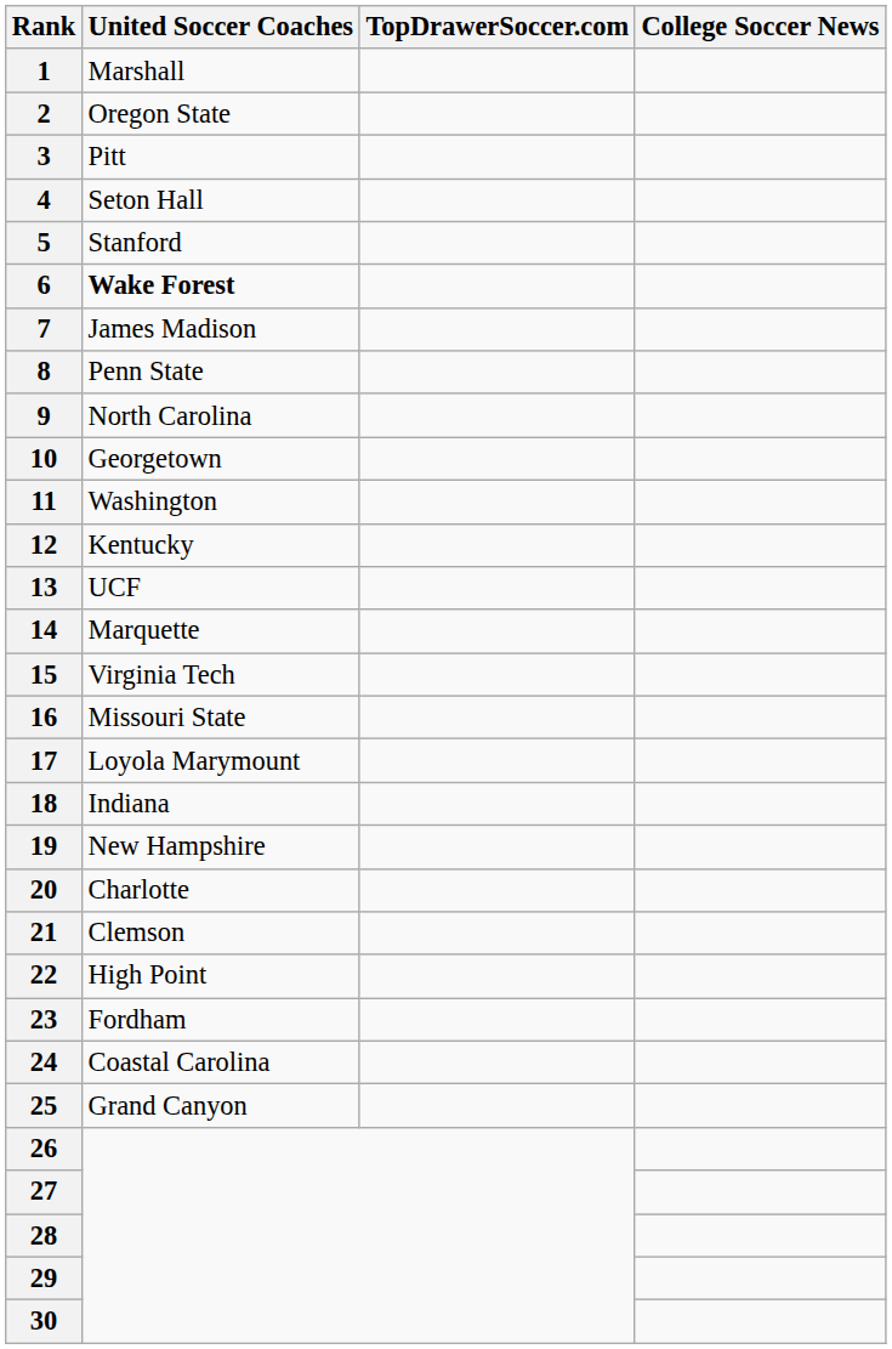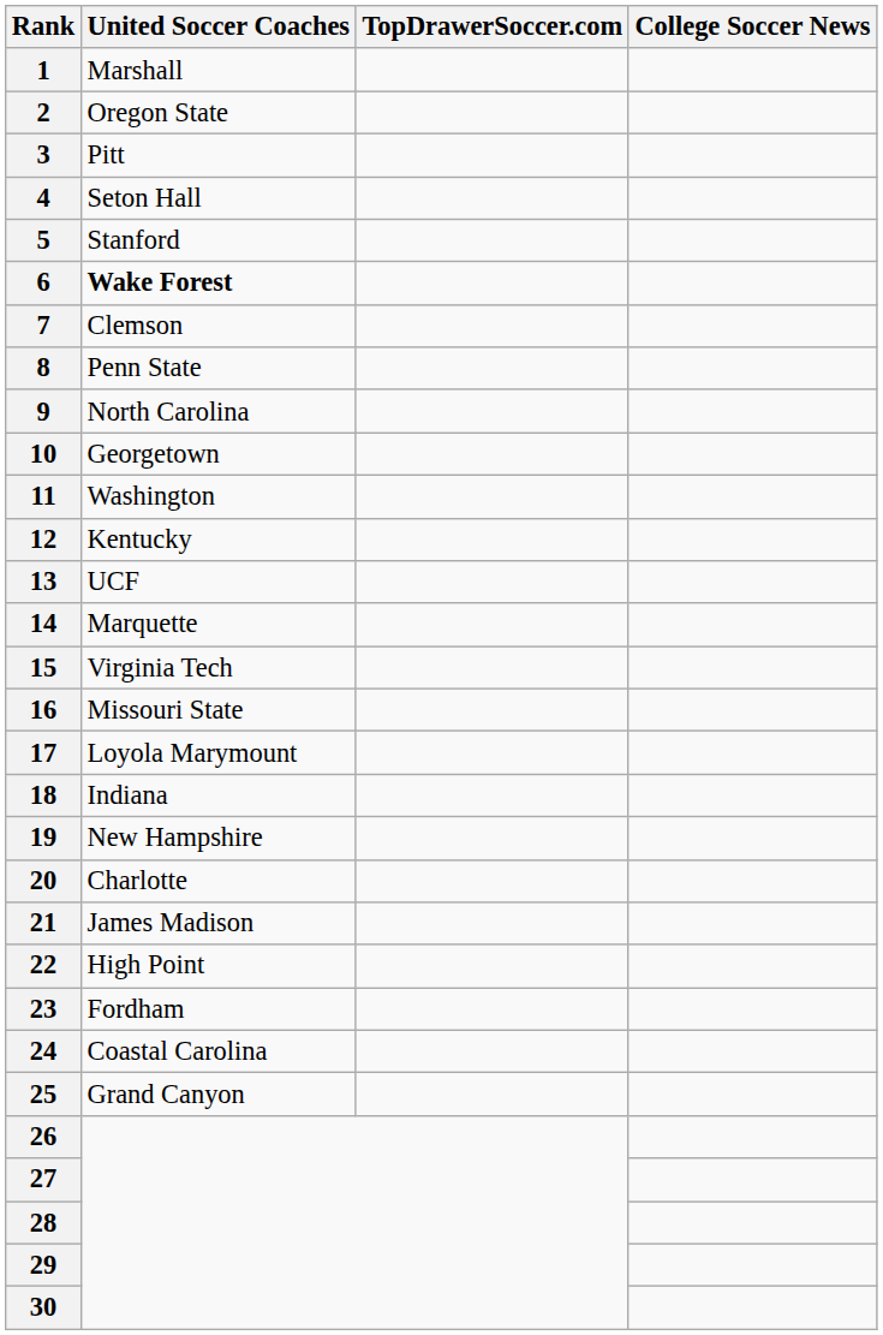 <table class="wikitable">
 <tr>
 <th>Rank</th>
 <th>United Soccer Coaches</th>
 <th>TopDrawerSoccer.com</th>
 <th>College Soccer News</th>
 </tr>
 <tr>
 <th>1</th>
 <td>Marshall</td>
 <td></td>
 <td></td>
 </tr>
 <tr>
 <th>2</th>
 <td>Oregon State</td>
 <td></td>
 <td></td>
 </tr>
 <tr>
 <th>3</th>
 <td>Pitt</td>
 <td></td>
 <td></td>
 </tr>
 <tr>
 <th>4</th>
 <td>Seton Hall</td>
 <td></td>
 <td></td>
 </tr>
 <tr>
 <th>5</th>
 <td>Stanford</td>
 <td></td>
 <td></td>
 </tr>
 <tr>
 <th>6</th>
 <td><strong>Wake Forest</strong></td>
 <td></td>
 <td></td>
 </tr>
 <tr>
 <th>7</th>
-<td>James Madison</td>
+<td>Clemson</td>
 <td></td>
 <td></td>
 </tr>
 <tr>
 <th>8</th>
 <td>Penn State</td>
 <td></td>
 <td></td>
 </tr>
 <tr>
 <th>9</th>
 <td>North Carolina</td>
 <td></td>
 <td></td>
 </tr>
 <tr>
 <th>10</th>
 <td>Georgetown</td>
 <td></td>
 <td></td>
 </tr>
 <tr>
 <th>11</th>
 <td>Washington</td>
 <td></td>
 <td></td>
 </tr>
 <tr>
 <th>12</th>
 <td>Kentucky</td>
 <td></td>
 <td></td>
 </tr>
 <tr>
 <th>13</th>
 <td>UCF</td>
 <td></td>
 <td></td>
 </tr>
 <tr>
 <th>14</th>
 <td>Marquette</td>
 <td></td>
 <td></td>
 </tr>
 <tr>
 <th>15</th>
 <td>Virginia Tech</td>
 <td></td>
 <td></td>
 </tr>
 <tr>
 <th>16</th>
 <td>Missouri State</td>
 <td></td>
 <td></td>
 </tr>
 <tr>
 <th>17</th>
 <td>Loyola Marymount</td>
 <td></td>
 <td></td>
 </tr>
 <tr>
 <th>18</th>
 <td>Indiana</td>
 <td></td>
 <td></td>
 </tr>
 <tr>
 <th>19</th>
 <td>New Hampshire</td>
 <td></td>
 <td></td>
 </tr>
 <tr>
 <th>20</th>
 <td>Charlotte</td>
 <td></td>
 <td></td>
 </tr>
 <tr>
 <th>21</th>
-<td>Clemson</td>
+<td>James Madison</td>
 <td></td>
 <td></td>
 </tr>
 <tr>
 <th>22</th>
 <td>High Point</td>
 <td></td>
 <td></td>
 </tr>
 <tr>
 <th>23</th>
 <td>Fordham</td>
 <td></td>
 <td></td>
 </tr>
 <tr>
 <th>24</th>
 <td>Coastal Carolina</td>
 <td></td>
 <td></td>
 </tr>
 <tr>
 <th>25</th>
 <td>Grand Canyon</td>
 <td></td>
 <td></td>
 </tr>
 <tr>
 <th>26</th>
 <td colspan="2" rowspan="5"></td>
 <td></td>
 </tr>
 <tr>
 <th>27</th>
 <td></td>
 </tr>
 <tr>
 <th>28</th>
 <td></td>
 </tr>
 <tr>
 <th>29</th>
 <td></td>
 </tr>
 <tr>
 <th>30</th>
 <td></td>
 </tr>
 <tr>
 </tr>
 </table>
